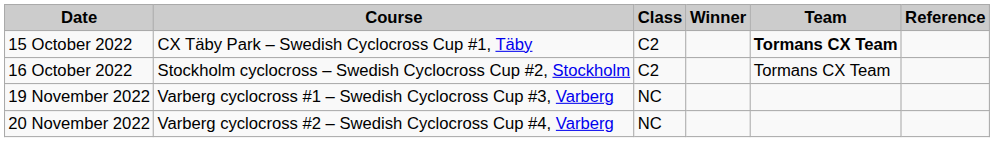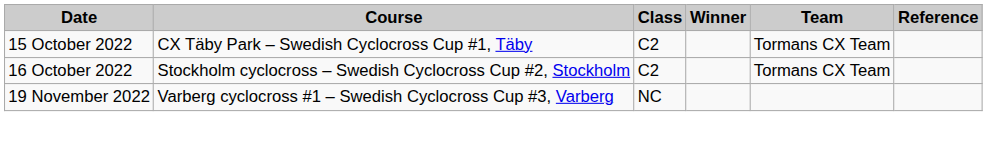 <table class="wikitable sortable alternance ">
 <tr>
 <th scope="col" style="background-color:#CCCCCC;">Date</th>
 <th scope="col" style="background-color:#CCCCCC;">Course</th>
 <th scope="col" style="background-color:#CCCCCC;">Class</th>
 <th scope="col" style="background-color:#CCCCCC;">Winner</th>
 <th scope="col" style="background-color:#CCCCCC;">Team</th>
 <th scope="col" style="background-color:#CCCCCC;">Reference</th>
 </tr>
 <tr>
 <td>15 October 2022</td>
 <td> CX Täby Park – Swedish Cyclocross Cup #1, <a href='#'>Täby</a></td>
 <td>C2</td>
 <td></td>
-<td><strong>Tormans CX Team</strong></td>
+<td>Tormans CX Team</td>
 <td></td>
 </tr>
 <tr>
 <td>16 October 2022</td>
 <td> Stockholm cyclocross – Swedish Cyclocross Cup #2, <a href='#'>Stockholm</a></td>
 <td>C2</td>
 <td></td>
 <td>Tormans CX Team</td>
 <td></td>
 </tr>
 <tr>
 <td>19 November 2022</td>
 <td> Varberg cyclocross #1 – Swedish Cyclocross Cup #3, <a href='#'>Varberg</a></td>
 <td>NC</td>
 <td></td>
 <td></td>
 <td></td>
 </tr>
-<tr>
-<td>20 November 2022</td>
-<td> Varberg cyclocross #2 – Swedish Cyclocross Cup #4, <a href='#'>Varberg</a></td>
-<td>NC</td>
-<td></td>
-<td></td>
-<td></td>
-</tr>
 </table>
